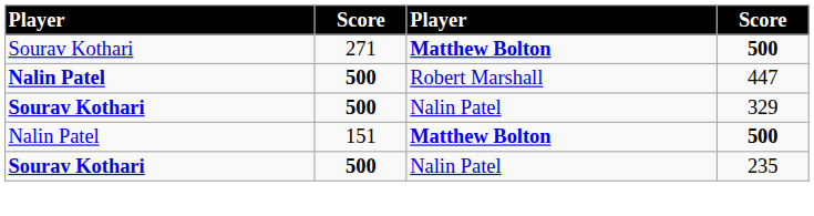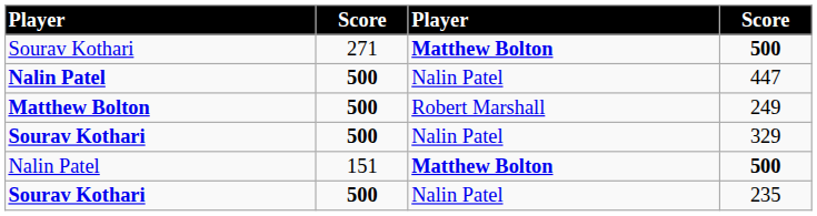 <table border="2" cellpadding="2" cellspacing="0" style="margin: 0; background: #f9f9f9; border: 1px #aaa solid; border-collapse: collapse; font-size: 100%;" width=50%>
 <tr>
 <th bgcolor="000000" style="color:white; text-align:left" width=20%>Player</th>
 <th bgcolor="000000" style="color:white; text-align:center" width=5%>Score</th>
 <th bgcolor="000000" style="color:white; text-align:left" width=20%>Player</th>
 <th bgcolor="000000" style="color:white; text-align:center" width= 5%>Score</th>
 </tr>
 <tr>
 <td style="text-align:left"> <a href='#'>Sourav Kothari</a></td>
 <td style="text-align:center">271</td>
 <td style="text-align:left"> <strong><a href='#'>Matthew Bolton</a></strong></td>
 <td style="text-align:center"><strong>500</strong></td>
 </tr>
 <tr>
 <td style="text-align:left"> <strong><a href='#'>Nalin Patel</a></strong></td>
 <td style="text-align:center"><strong>500</strong></td>
+<td style="text-align:left"> <a href='#'>Nalin Patel</a></td>
+<td style="text-align:center">447</td>
+</tr>
+<tr>
+<td style="text-align:left"> <strong><a href='#'>Matthew Bolton</a> </strong></td>
+<td style="text-align:center"><strong>500</strong></td>
 <td style="text-align:left"> <a href='#'>Robert Marshall</a></td>
-<td style="text-align:center">447</td>
+<td style="text-align:center">249</td>
 </tr>
 <tr>
 <td style="text-align:left"> <strong><a href='#'>Sourav Kothari</a> </strong></td>
 <td style="text-align:center"><strong>500</strong></td>
 <td style="text-align:left"> <a href='#'>Nalin Patel</a></td>
 <td style="text-align:center">329</td>
 </tr>
 <tr>
 <td style="text-align:left"> <a href='#'>Nalin Patel</a></td>
 <td style="text-align:center">151</td>
 <td style="text-align:left"> <strong><a href='#'>Matthew Bolton</a></strong></td>
 <td style="text-align:center"><strong>500</strong></td>
 </tr>
 <tr>
 <td style="text-align:left"> <strong><a href='#'>Sourav Kothari</a></strong></td>
 <td style="text-align:center"><strong>500</strong></td>
 <td style="text-align:left"> <a href='#'>Nalin Patel</a></td>
 <td style="text-align:center">235</td>
 </tr>
 </table>
